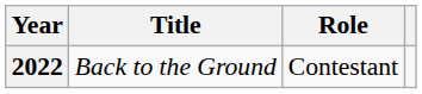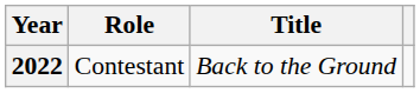 <table class="wikitable sortable plainrowheaders">
 <tr>
 <th scope="col">Year</th>
+<th scope="col">Role</th>
 <th scope="col">Title</th>
-<th scope="col">Role</th>
 <th scope="col" class="unsortable"></th>
 </tr>
 <tr>
 <th scope="row">2022</th>
+<td>Contestant</td>
 <td><em>Back to the Ground</em></td>
-<td>Contestant</td>
 <td></td>
 </tr>
 </table>
